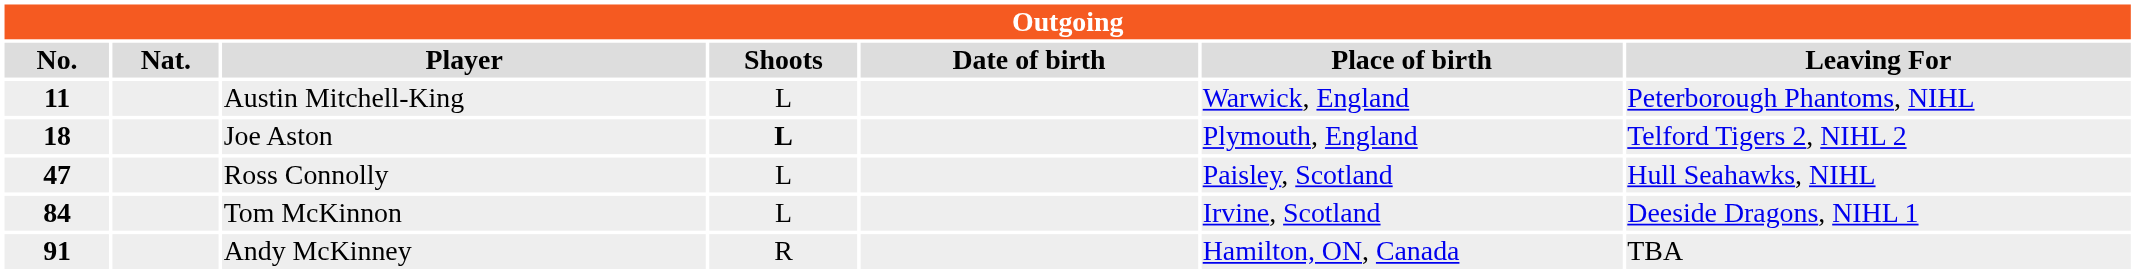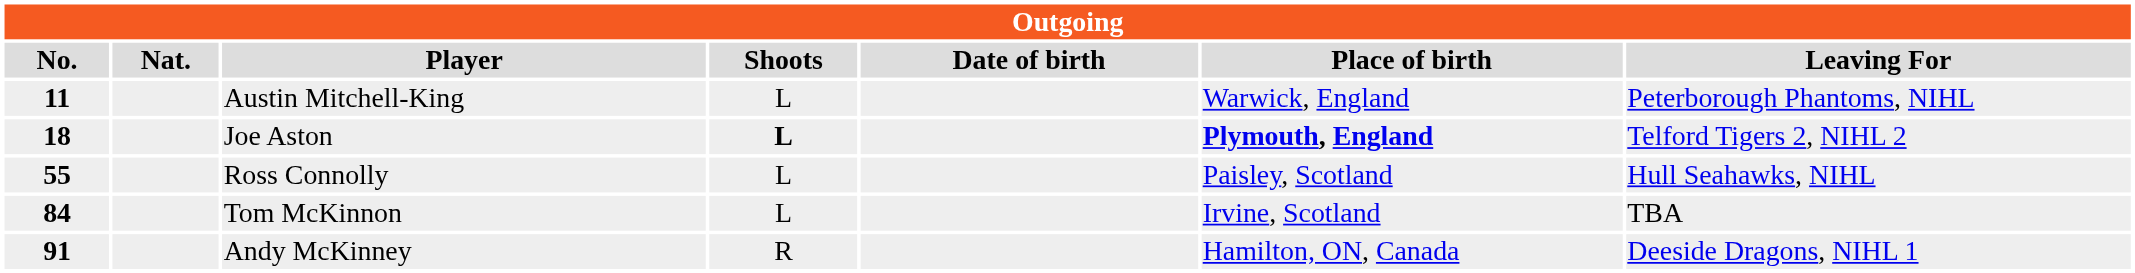 <table class="toccolours"  style="width:97%; clear:both; margin:1.5em auto; text-align:center;">
 <tr>
 <th colspan="10" style="background:#f55a21; color:white;”">Outgoing</th>
 </tr>
 <tr style="background:#ddd;">
 <th width="5%">No.</th>
 <th width="5%">Nat.</th>
 <th !width="22%">Player</th>
 <th width="7%">Shoots</th>
 <th width="16%">Date of birth</th>
 <th width="20%">Place of birth</th>
 <th width="24%">Leaving For</th>
 </tr>
 <tr style="background:#eee;">
 <td><strong>11</strong></td>
 <td></td>
 <td align="left">Austin Mitchell-King</td>
 <td>L</td>
 <td align="left"></td>
 <td align="left"><a href='#'>Warwick</a>, <a href='#'>England</a></td>
 <td align="left"><a href='#'>Peterborough Phantoms</a>, <a href='#'>NIHL</a></td>
 </tr>
 <tr style="background:#eee;">
 <td><strong>18</strong></td>
 <td></td>
 <td align="left">Joe Aston</td>
 <td><strong>L</strong></td>
 <td align="left"></td>
-<td align="left"><a href='#'>Plymouth</a>, <a href='#'>England</a></td>
+<td align="left"><strong><a href='#'>Plymouth</a>, <a href='#'>England</a></strong></td>
 <td align="left"><a href='#'>Telford Tigers 2</a>, <a href='#'>NIHL 2</a></td>
 </tr>
 <tr style="background:#eee;">
-<td><strong>47</strong></td>
+<td><strong>55</strong></td>
 <td></td>
 <td align="left">Ross Connolly</td>
 <td>L</td>
 <td align="left"></td>
 <td align="left"><a href='#'>Paisley</a>, <a href='#'>Scotland</a></td>
 <td align="left"><a href='#'>Hull Seahawks</a>, <a href='#'>NIHL</a></td>
 </tr>
 <tr style="background:#eee;">
 <td><strong>84</strong></td>
 <td></td>
 <td align="left">Tom McKinnon</td>
 <td>L</td>
 <td align="left"></td>
 <td align="left"><a href='#'>Irvine</a>, <a href='#'>Scotland</a></td>
-<td align="left"><a href='#'>Deeside Dragons</a>, <a href='#'>NIHL 1</a></td>
+<td align="left">TBA</td>
 </tr>
 <tr style="background:#eee;">
 <td><strong>91</strong></td>
 <td></td>
 <td align="left">Andy McKinney</td>
 <td>R</td>
 <td align="left"></td>
 <td align="left"><a href='#'>Hamilton, ON</a>, <a href='#'>Canada</a></td>
-<td align="left">TBA</td>
+<td align="left"><a href='#'>Deeside Dragons</a>, <a href='#'>NIHL 1</a></td>
 </tr>
 </table>
